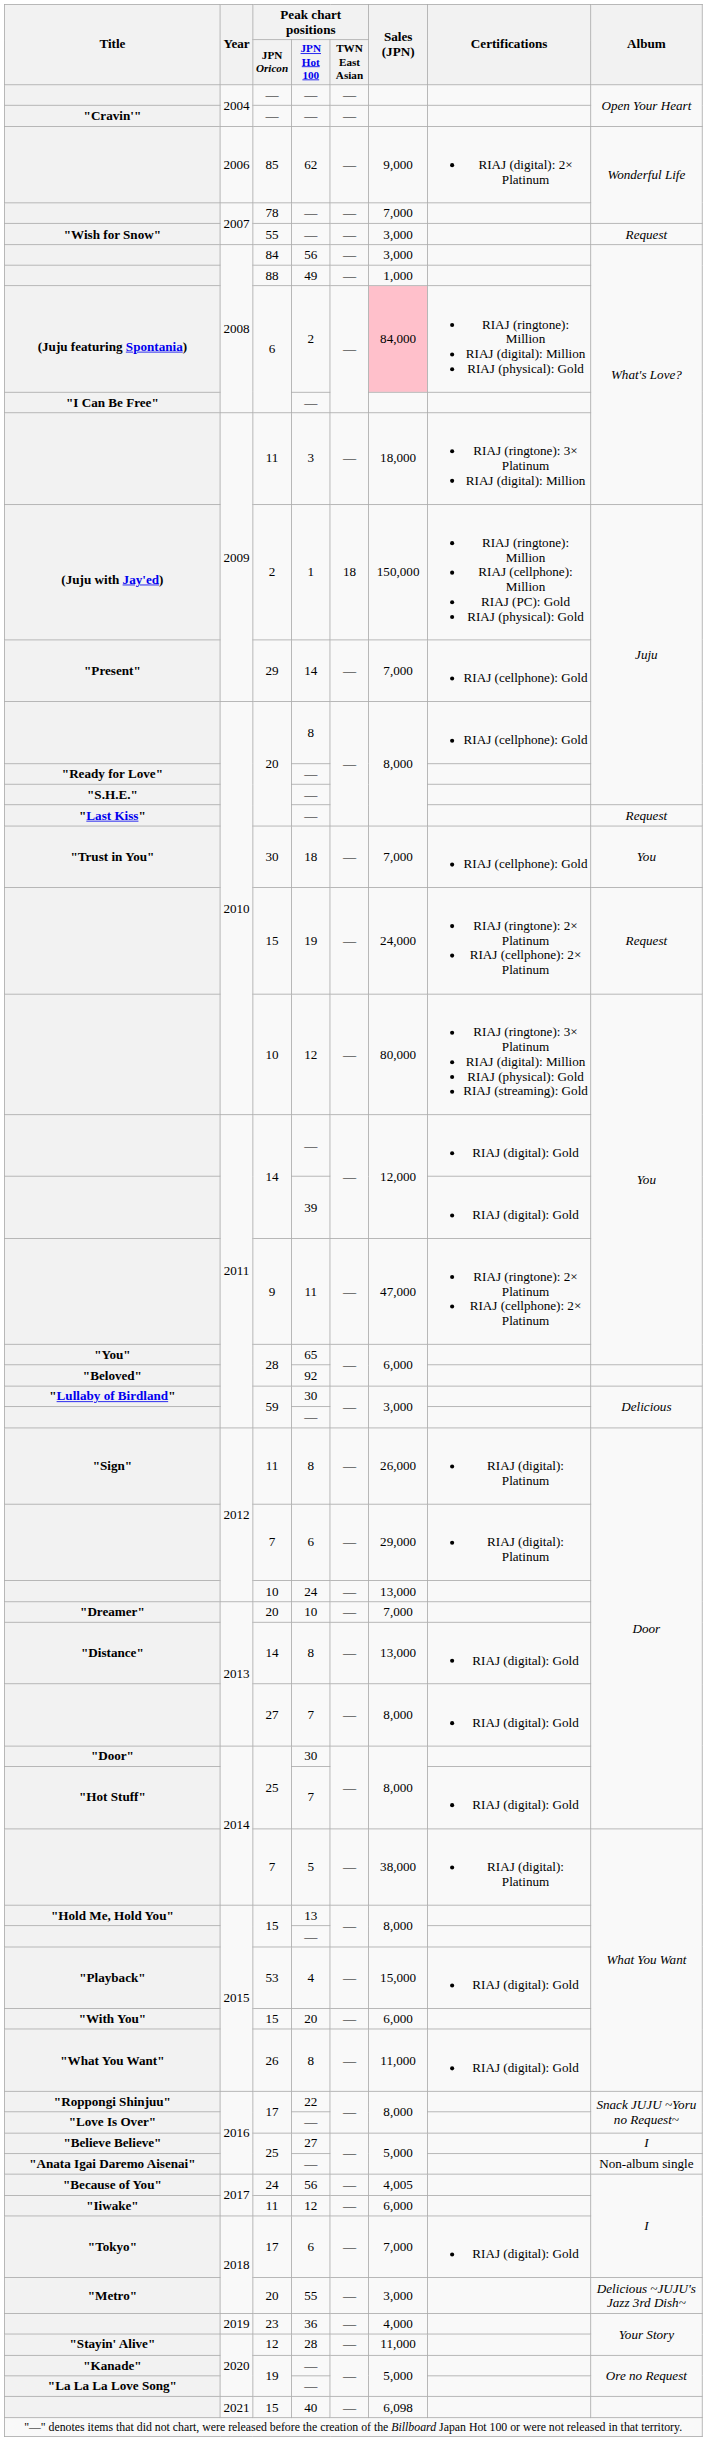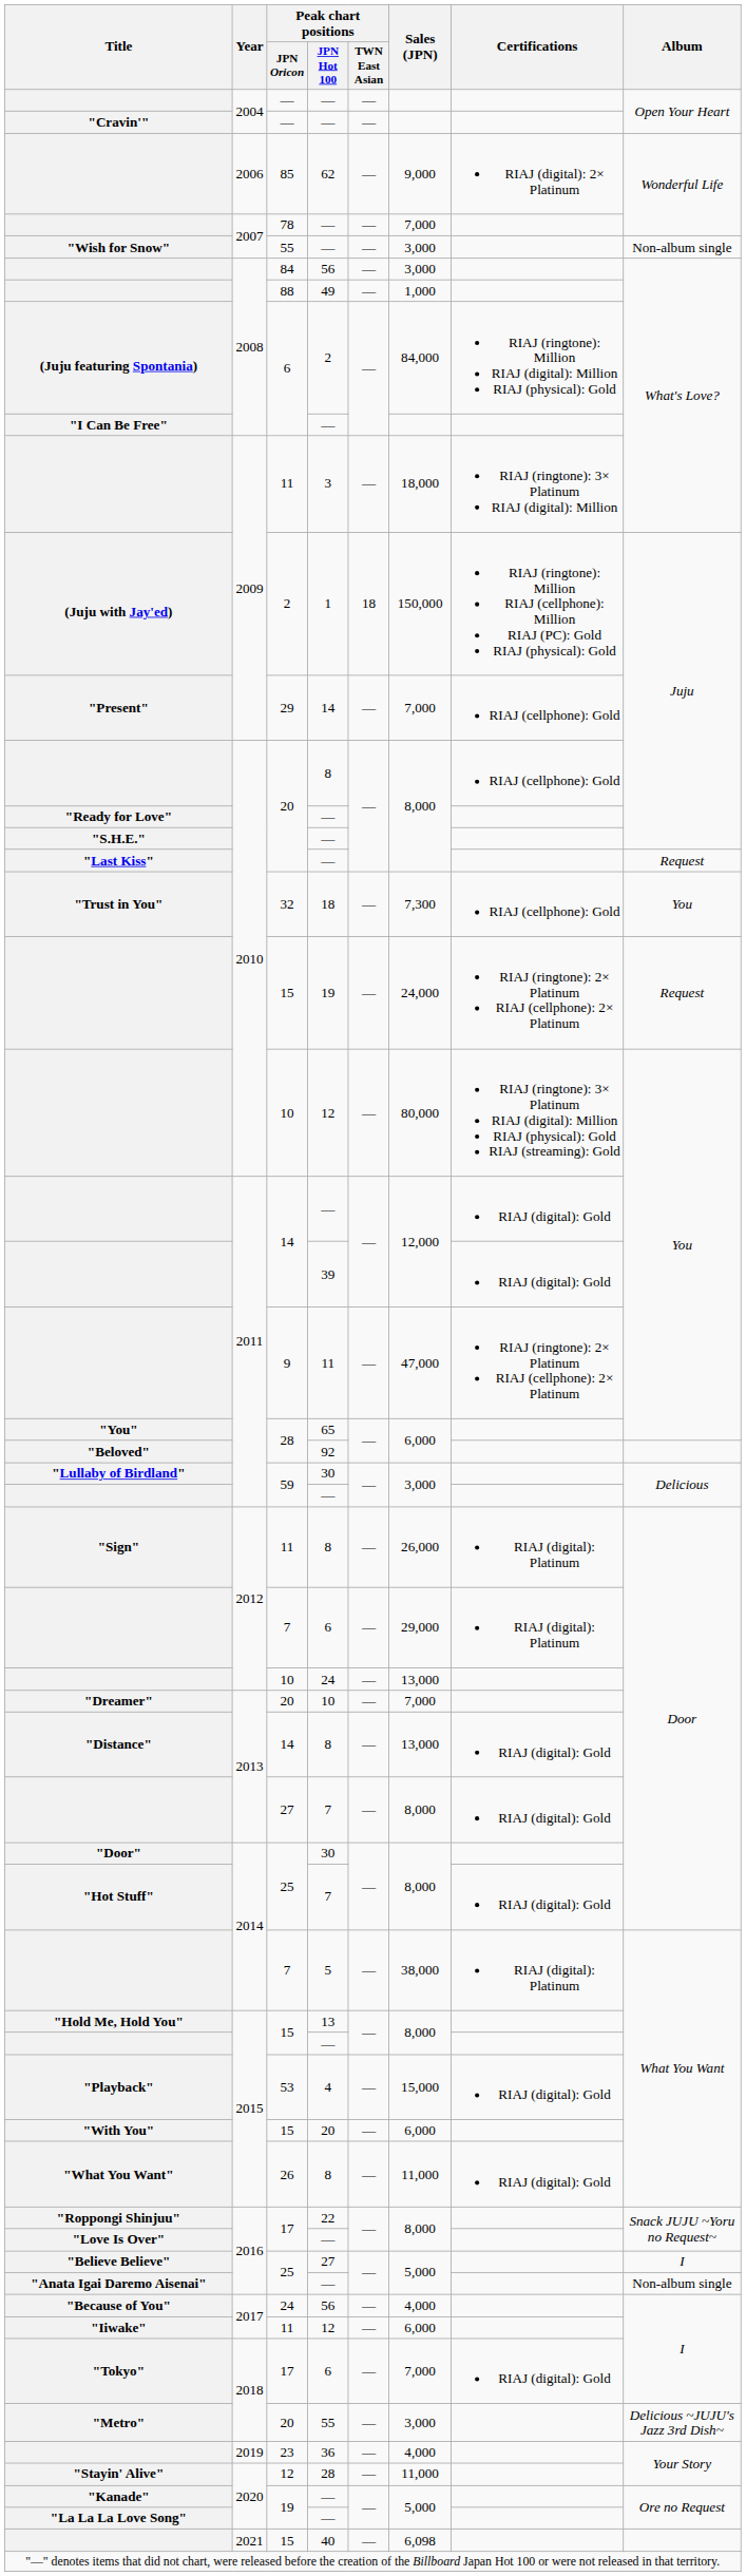 <table class="wikitable plainrowheaders" style="text-align:center;">
 <tr>
 <th scope="col" rowspan="2" style="width:16em;">Title</th>
 <th scope="col" rowspan="2" style="width:2em;">Year</th>
 <th scope="col" colspan="3">Peak chart positions</th>
 <th scope="col" rowspan="2" style="width:4em;">Sales (JPN)</th>
 <th scope="col" rowspan="2" style="width:12em;">Certifications</th>
 <th scope="col" rowspan="2" style="width:8em;">Album</th>
 </tr>
 <tr>
 <th style="width:3em;font-size:85%">JPN <em>Oricon</em><br></th>
 <th style="width:3em;font-size:85%"><a href='#'>JPN Hot 100</a><br></th>
 <th style="width:3em;font-size:85%">TWN East Asian<br></th>
 </tr>
 <tr>
 <th scope="row"></th>
 <td rowspan="2">2004</td>
 <td>—</td>
 <td>—</td>
 <td>—</td>
 <td></td>
 <td></td>
 <td rowspan="2"><em>Open Your Heart</em></td>
 </tr>
 <tr>
 <th scope="row">"Cravin'"</th>
 <td>—</td>
 <td>—</td>
 <td>—</td>
 <td></td>
 <td></td>
 </tr>
 <tr>
 <th scope="row"></th>
 <td>2006</td>
 <td>85</td>
 <td>62</td>
 <td>—</td>
 <td>9,000</td>
 <td><br><ul><li>RIAJ <span>(digital)</span>: 2× Platinum</li></ul></td>
 <td rowspan="2"><em>Wonderful Life</em></td>
 </tr>
 <tr>
 <th scope="row"></th>
 <td rowspan="2">2007</td>
 <td>78</td>
 <td>—</td>
 <td>—</td>
 <td>7,000</td>
 <td></td>
 </tr>
 <tr>
 <th scope="row">"Wish for Snow"</th>
 <td>55</td>
 <td>—</td>
 <td>—</td>
 <td>3,000</td>
 <td></td>
-<td><em>Request</em></td>
+<td>Non-album single</td>
 </tr>
 <tr>
 <th scope="row"></th>
 <td rowspan="4">2008</td>
 <td>84</td>
 <td>56</td>
 <td>—</td>
 <td>3,000</td>
 <td></td>
 <td rowspan="5"><em>What's Love?</em></td>
 </tr>
 <tr>
 <th scope="row"></th>
 <td>88</td>
 <td>49</td>
 <td>—</td>
 <td>1,000</td>
 <td></td>
 </tr>
 <tr>
 <th scope="row"><br><span>(Juju featuring <a href='#'>Spontania</a>)</span></th>
 <td rowspan="2">6</td>
 <td>2</td>
 <td rowspan="2">—</td>
-<td style="background: pink;">84,000</td>
+<td>84,000</td>
 <td><br><ul><li>RIAJ <span>(ringtone)</span>: Million</li><li>RIAJ <span>(digital)</span>: Million</li><li>RIAJ <span>(physical)</span>: Gold</li></ul></td>
 </tr>
 <tr>
 <th scope="row">"I Can Be Free"</th>
 <td>—</td>
 <td></td>
 </tr>
 <tr>
 <th scope="row"></th>
 <td rowspan="3">2009</td>
 <td>11</td>
 <td>3</td>
 <td>—</td>
 <td>18,000</td>
 <td><br><ul><li>RIAJ <span>(ringtone)</span>: 3× Platinum</li><li>RIAJ <span>(digital)</span>: Million</li></ul></td>
 </tr>
 <tr>
 <th scope="row"><br><span>(Juju with <a href='#'>Jay'ed</a>)</span></th>
 <td>2</td>
 <td>1</td>
 <td>18</td>
 <td>150,000</td>
 <td><br><ul><li>RIAJ <span>(ringtone)</span>: Million</li><li>RIAJ <span>(cellphone)</span>: Million</li><li>RIAJ <span>(PC)</span>: Gold</li><li>RIAJ <span>(physical)</span>: Gold</li></ul></td>
 <td rowspan="5"><em>Juju</em></td>
 </tr>
 <tr>
 <th scope="row">"Present"</th>
 <td>29</td>
 <td>14</td>
 <td>—</td>
 <td>7,000</td>
 <td><br><ul><li>RIAJ <span>(cellphone)</span>: Gold</li></ul></td>
 </tr>
 <tr>
 <th scope="row"></th>
 <td rowspan="7">2010</td>
 <td rowspan="4">20</td>
 <td>8</td>
 <td rowspan="4">—</td>
 <td rowspan="4">8,000</td>
 <td><br><ul><li>RIAJ <span>(cellphone)</span>: Gold</li></ul></td>
 </tr>
 <tr>
 <th scope="row">"Ready for Love"</th>
 <td>—</td>
 <td></td>
 </tr>
 <tr>
 <th scope="row">"S.H.E."</th>
 <td>—</td>
 <td></td>
 </tr>
 <tr>
 <th scope="row">"<a href='#'>Last Kiss</a>"</th>
 <td>—</td>
 <td></td>
 <td><em>Request</em></td>
 </tr>
 <tr>
 <th scope="row">"Trust in You"</th>
-<td>30</td>
+<td>32</td>
 <td>18</td>
 <td>—</td>
-<td>7,000</td>
+<td>7,300</td>
 <td><br><ul><li>RIAJ <span>(cellphone)</span>: Gold</li></ul></td>
 <td><em>You</em></td>
 </tr>
 <tr>
 <th scope="row"></th>
 <td>15</td>
 <td>19</td>
 <td>—</td>
 <td>24,000</td>
 <td><br><ul><li>RIAJ <span>(ringtone)</span>: 2× Platinum</li><li>RIAJ <span>(cellphone)</span>: 2× Platinum</li></ul></td>
 <td><em>Request</em></td>
 </tr>
 <tr>
 <th scope="row"></th>
 <td>10</td>
 <td>12</td>
 <td>—</td>
 <td>80,000</td>
 <td><br><ul><li>RIAJ <span>(ringtone)</span>: 3× Platinum</li><li>RIAJ <span>(digital)</span>: Million</li><li>RIAJ <span>(physical)</span>: Gold</li><li>RIAJ <span>(streaming)</span>: Gold</li></ul></td>
 <td rowspan="5"><em>You</em></td>
 </tr>
 <tr>
 <th scope="row"></th>
 <td rowspan="7">2011</td>
 <td rowspan="2">14</td>
 <td>—</td>
 <td rowspan="2">—</td>
 <td rowspan="2">12,000</td>
 <td><br><ul><li>RIAJ <span>(digital)</span>: Gold</li></ul></td>
 </tr>
 <tr>
 <th scope="row"></th>
 <td>39</td>
 <td><br><ul><li>RIAJ <span>(digital)</span>: Gold</li></ul></td>
 </tr>
 <tr>
 <th scope="row"></th>
 <td>9</td>
 <td>11</td>
 <td>—</td>
 <td>47,000</td>
 <td><br><ul><li>RIAJ <span>(ringtone)</span>: 2× Platinum</li><li>RIAJ <span>(cellphone)</span>: 2× Platinum</li></ul></td>
 </tr>
 <tr>
 <th scope="row">"You"</th>
 <td rowspan="2">28</td>
 <td>65</td>
 <td rowspan="2">—</td>
 <td rowspan="2">6,000</td>
 <td></td>
 </tr>
 <tr>
 <th scope="row">"Beloved"</th>
 <td>92</td>
 <td></td>
 <td></td>
 </tr>
 <tr>
 <th scope="row">"<a href='#'>Lullaby of Birdland</a>"</th>
 <td rowspan="2">59</td>
 <td>30</td>
 <td rowspan="2">—</td>
 <td rowspan="2">3,000</td>
 <td></td>
 <td rowspan="2"><em>Delicious</em></td>
 </tr>
 <tr>
 <th scope="row"></th>
 <td>—</td>
 <td></td>
 </tr>
 <tr>
 <th scope="row">"Sign"</th>
 <td rowspan="3">2012</td>
 <td>11</td>
 <td>8</td>
 <td>—</td>
 <td>26,000</td>
 <td><br><ul><li>RIAJ <span>(digital)</span>: Platinum</li></ul></td>
 <td rowspan="8"><em>Door</em></td>
 </tr>
 <tr>
 <th scope="row"></th>
 <td>7</td>
 <td>6</td>
 <td>—</td>
 <td>29,000</td>
 <td><br><ul><li>RIAJ <span>(digital)</span>: Platinum</li></ul></td>
 </tr>
 <tr>
 <th scope="row"></th>
 <td>10</td>
 <td>24</td>
 <td>—</td>
 <td>13,000</td>
 <td></td>
 </tr>
 <tr>
 <th scope="row">"Dreamer"</th>
 <td rowspan="3">2013</td>
 <td>20</td>
 <td>10</td>
 <td>—</td>
 <td>7,000</td>
 <td></td>
 </tr>
 <tr>
 <th scope="row">"Distance"</th>
 <td>14</td>
 <td>8</td>
 <td>—</td>
 <td>13,000</td>
 <td><br><ul><li>RIAJ <span>(digital)</span>: Gold</li></ul></td>
 </tr>
 <tr>
 <th scope="row"></th>
 <td>27</td>
 <td>7</td>
 <td>—</td>
 <td>8,000</td>
 <td><br><ul><li>RIAJ <span>(digital)</span>: Gold</li></ul></td>
 </tr>
 <tr>
 <th scope="row">"Door"</th>
 <td rowspan="3">2014</td>
 <td rowspan="2">25</td>
 <td>30</td>
 <td rowspan="2">—</td>
 <td rowspan="2">8,000</td>
 <td></td>
 </tr>
 <tr>
 <th scope="row">"Hot Stuff"</th>
 <td>7</td>
 <td><br><ul><li>RIAJ <span>(digital)</span>: Gold</li></ul></td>
 </tr>
 <tr>
 <th scope="row"></th>
 <td>7</td>
 <td>5</td>
 <td>—</td>
 <td>38,000</td>
 <td><br><ul><li>RIAJ <span>(digital)</span>: Platinum</li></ul></td>
 <td rowspan="6"><em>What You Want</em></td>
 </tr>
 <tr>
 <th scope="row">"Hold Me, Hold You"</th>
 <td rowspan="5">2015</td>
 <td rowspan="2">15</td>
 <td>13</td>
 <td rowspan="2">—</td>
 <td rowspan="2">8,000</td>
 <td></td>
 </tr>
 <tr>
 <th scope="row"></th>
 <td>—</td>
 <td></td>
 </tr>
 <tr>
 <th scope="row">"Playback"</th>
 <td>53</td>
 <td>4</td>
 <td>—</td>
 <td>15,000</td>
 <td><br><ul><li>RIAJ <span>(digital)</span>: Gold</li></ul></td>
 </tr>
 <tr>
 <th scope="row">"With You"</th>
 <td>15</td>
 <td>20</td>
 <td>—</td>
 <td>6,000</td>
 <td></td>
 </tr>
 <tr>
 <th scope="row">"What You Want"</th>
 <td>26</td>
 <td>8</td>
 <td>—</td>
 <td>11,000</td>
 <td><br><ul><li>RIAJ <span>(digital)</span>: Gold</li></ul></td>
 </tr>
 <tr>
 <th scope="row">"Roppongi Shinjuu"</th>
 <td rowspan="4">2016</td>
 <td rowspan="2">17</td>
 <td>22</td>
 <td rowspan="2">—</td>
 <td rowspan="2">8,000</td>
 <td></td>
 <td rowspan="2"><em>Snack JUJU ~Yoru no Request~</em></td>
 </tr>
 <tr>
 <th scope="row">"Love Is Over"</th>
 <td>—</td>
 <td></td>
 </tr>
 <tr>
 <th scope="row">"Believe Believe"</th>
 <td rowspan="2">25</td>
 <td>27</td>
 <td rowspan="2">—</td>
 <td rowspan="2">5,000</td>
 <td></td>
 <td rowspan="1"><em>I</em></td>
 </tr>
 <tr>
 <th scope="row">"Anata Igai Daremo Aisenai"</th>
 <td>—</td>
 <td></td>
 <td>Non-album single</td>
 </tr>
 <tr>
 <th scope="row">"Because of You"</th>
 <td rowspan="2">2017</td>
 <td>24</td>
 <td>56</td>
 <td>—</td>
-<td>4,005</td>
+<td>4,000</td>
 <td></td>
 <td rowspan="3"><em>I</em></td>
 </tr>
 <tr>
 <th scope="row">"Iiwake"</th>
 <td>11</td>
 <td>12</td>
 <td>—</td>
 <td>6,000</td>
 <td></td>
 </tr>
 <tr>
 <th scope="row">"Tokyo"</th>
 <td rowspan="2">2018</td>
 <td>17</td>
 <td>6</td>
 <td>—</td>
 <td>7,000</td>
 <td><br><ul><li>RIAJ <span>(digital)</span>: Gold</li></ul></td>
 </tr>
 <tr>
 <th scope="row">"Metro"</th>
 <td>20</td>
 <td>55</td>
 <td>—</td>
 <td>3,000</td>
 <td></td>
 <td><em>Delicious ~JUJU's Jazz 3rd Dish~</em></td>
 </tr>
 <tr>
 <th scope="row"></th>
 <td>2019</td>
 <td>23</td>
 <td>36</td>
 <td>—</td>
 <td>4,000</td>
 <td></td>
 <td rowspan="2"><em>Your Story</em></td>
 </tr>
 <tr>
 <th scope="row">"Stayin' Alive"</th>
 <td rowspan="3">2020</td>
 <td>12</td>
 <td>28</td>
 <td>—</td>
 <td>11,000</td>
 <td></td>
 </tr>
 <tr>
 <th scope="row">"Kanade"</th>
 <td rowspan="2">19</td>
 <td>—</td>
 <td rowspan="2">—</td>
 <td rowspan="2">5,000</td>
 <td></td>
 <td rowspan="2"><em>Ore no Request</em></td>
 </tr>
 <tr>
 <th scope="row">"La La La Love Song"</th>
 <td>—</td>
 <td></td>
 </tr>
 <tr>
 <th scope="row"></th>
 <td>2021</td>
 <td>15</td>
 <td>40</td>
 <td>—</td>
 <td>6,098</td>
 <td></td>
 <td></td>
 </tr>
 <tr>
 <td colspan="10" align="center" style="font-size:90%;">"—" denotes items that did not chart, were released before the creation of the <em>Billboard</em> Japan Hot 100 or were not released in that territory.</td>
 </tr>
 </table>
